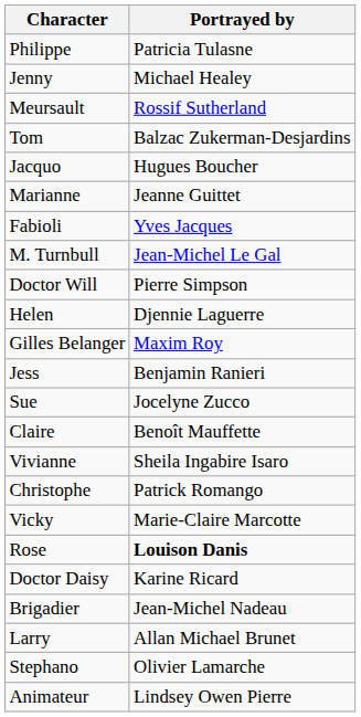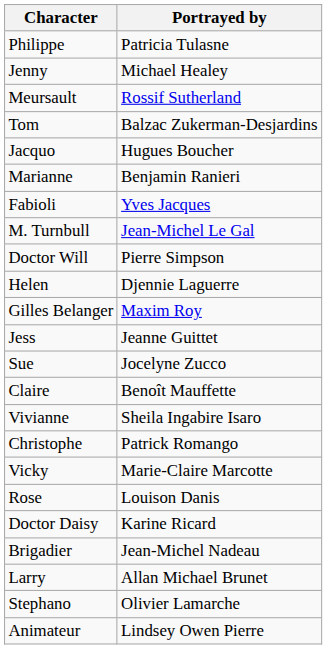 <table class="wikitable">
 <tr>
 <th>Character</th>
 <th>Portrayed by</th>
 </tr>
 <tr>
 <td>Philippe</td>
 <td>Patricia Tulasne</td>
 </tr>
 <tr>
 <td>Jenny</td>
 <td>Michael Healey</td>
 </tr>
 <tr>
 <td>Meursault</td>
 <td><a href='#'>Rossif Sutherland</a></td>
 </tr>
 <tr>
 <td>Tom</td>
 <td>Balzac Zukerman-Desjardins</td>
 </tr>
 <tr>
 <td>Jacquo</td>
 <td>Hugues Boucher</td>
 </tr>
 <tr>
 <td>Marianne</td>
-<td>Jeanne Guittet</td>
+<td>Benjamin Ranieri</td>
 </tr>
 <tr>
 <td>Fabioli</td>
 <td><a href='#'>Yves Jacques</a></td>
 </tr>
 <tr>
 <td>M. Turnbull</td>
 <td><a href='#'>Jean-Michel Le Gal</a></td>
 </tr>
 <tr>
 <td>Doctor Will</td>
 <td>Pierre Simpson</td>
 </tr>
 <tr>
 <td>Helen</td>
 <td>Djennie Laguerre</td>
 </tr>
 <tr>
 <td>Gilles Belanger</td>
 <td><a href='#'>Maxim Roy</a></td>
 </tr>
 <tr>
 <td>Jess</td>
-<td>Benjamin Ranieri</td>
+<td>Jeanne Guittet</td>
 </tr>
 <tr>
 <td>Sue</td>
 <td>Jocelyne Zucco</td>
 </tr>
 <tr>
 <td>Claire</td>
 <td>Benoît Mauffette</td>
 </tr>
 <tr>
 <td>Vivianne</td>
 <td>Sheila Ingabire Isaro</td>
 </tr>
 <tr>
 <td>Christophe</td>
 <td>Patrick Romango</td>
 </tr>
 <tr>
 <td>Vicky</td>
 <td>Marie-Claire Marcotte</td>
 </tr>
 <tr>
 <td>Rose</td>
-<td><strong>Louison Danis</strong></td>
+<td>Louison Danis</td>
 </tr>
 <tr>
 <td>Doctor Daisy</td>
 <td>Karine Ricard</td>
 </tr>
 <tr>
 <td>Brigadier</td>
 <td>Jean-Michel Nadeau</td>
 </tr>
 <tr>
 <td>Larry</td>
 <td>Allan Michael Brunet</td>
 </tr>
 <tr>
 <td>Stephano</td>
 <td>Olivier Lamarche</td>
 </tr>
 <tr>
 <td>Animateur</td>
 <td>Lindsey Owen Pierre</td>
 </tr>
 </table>
